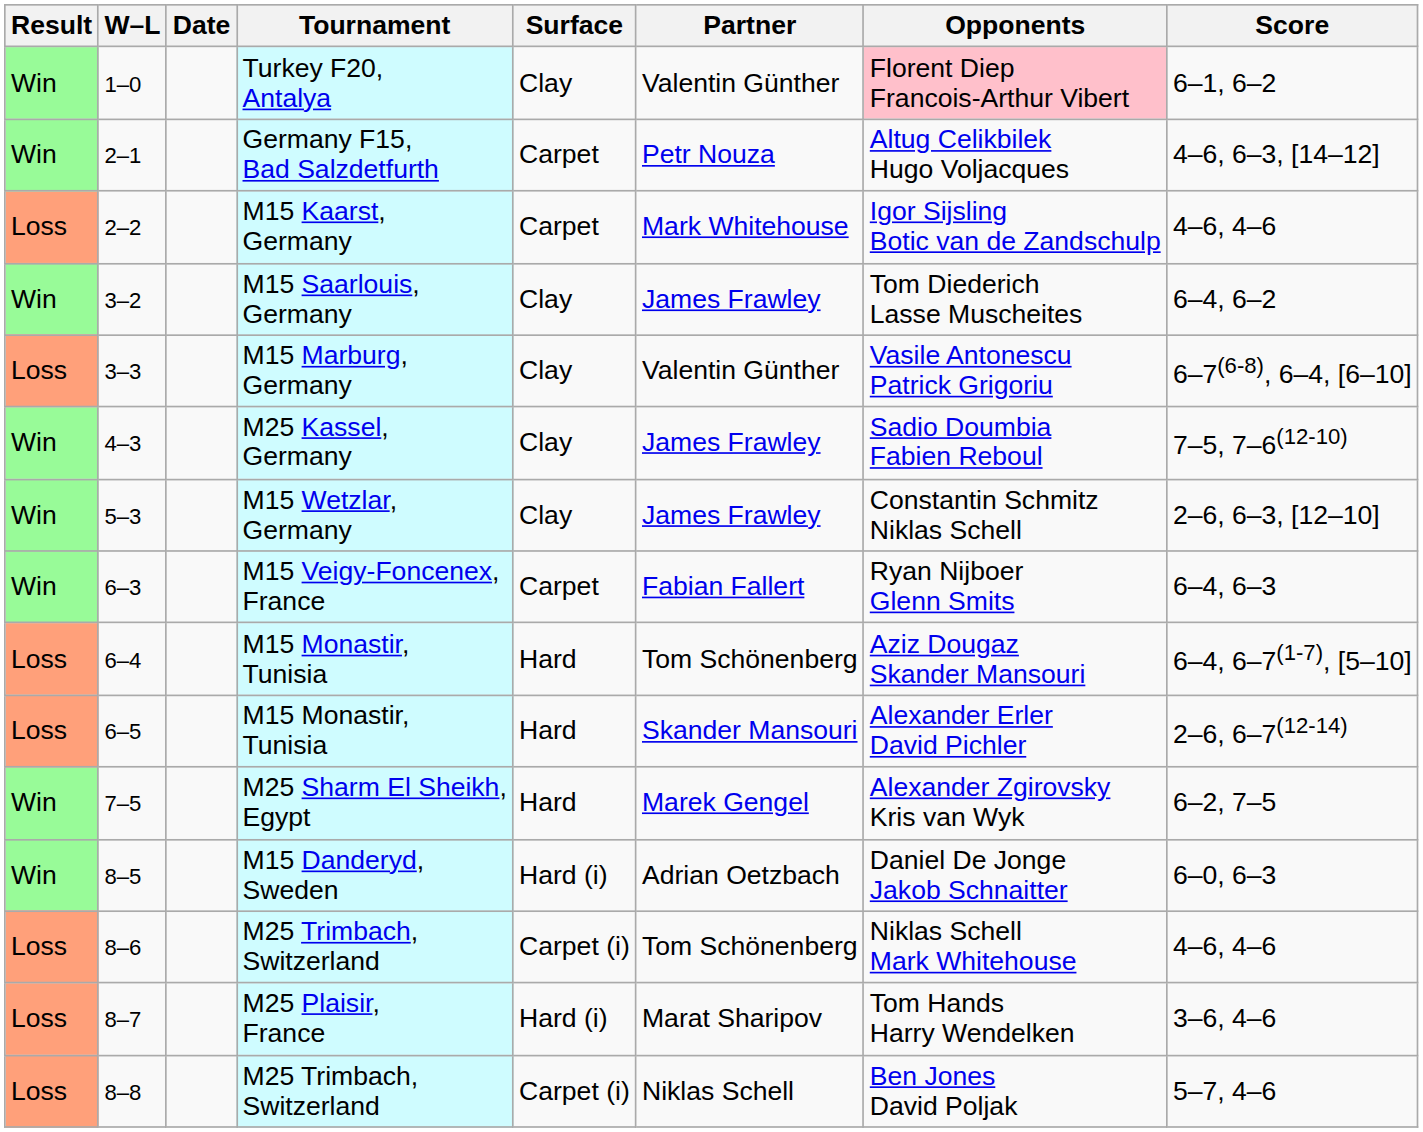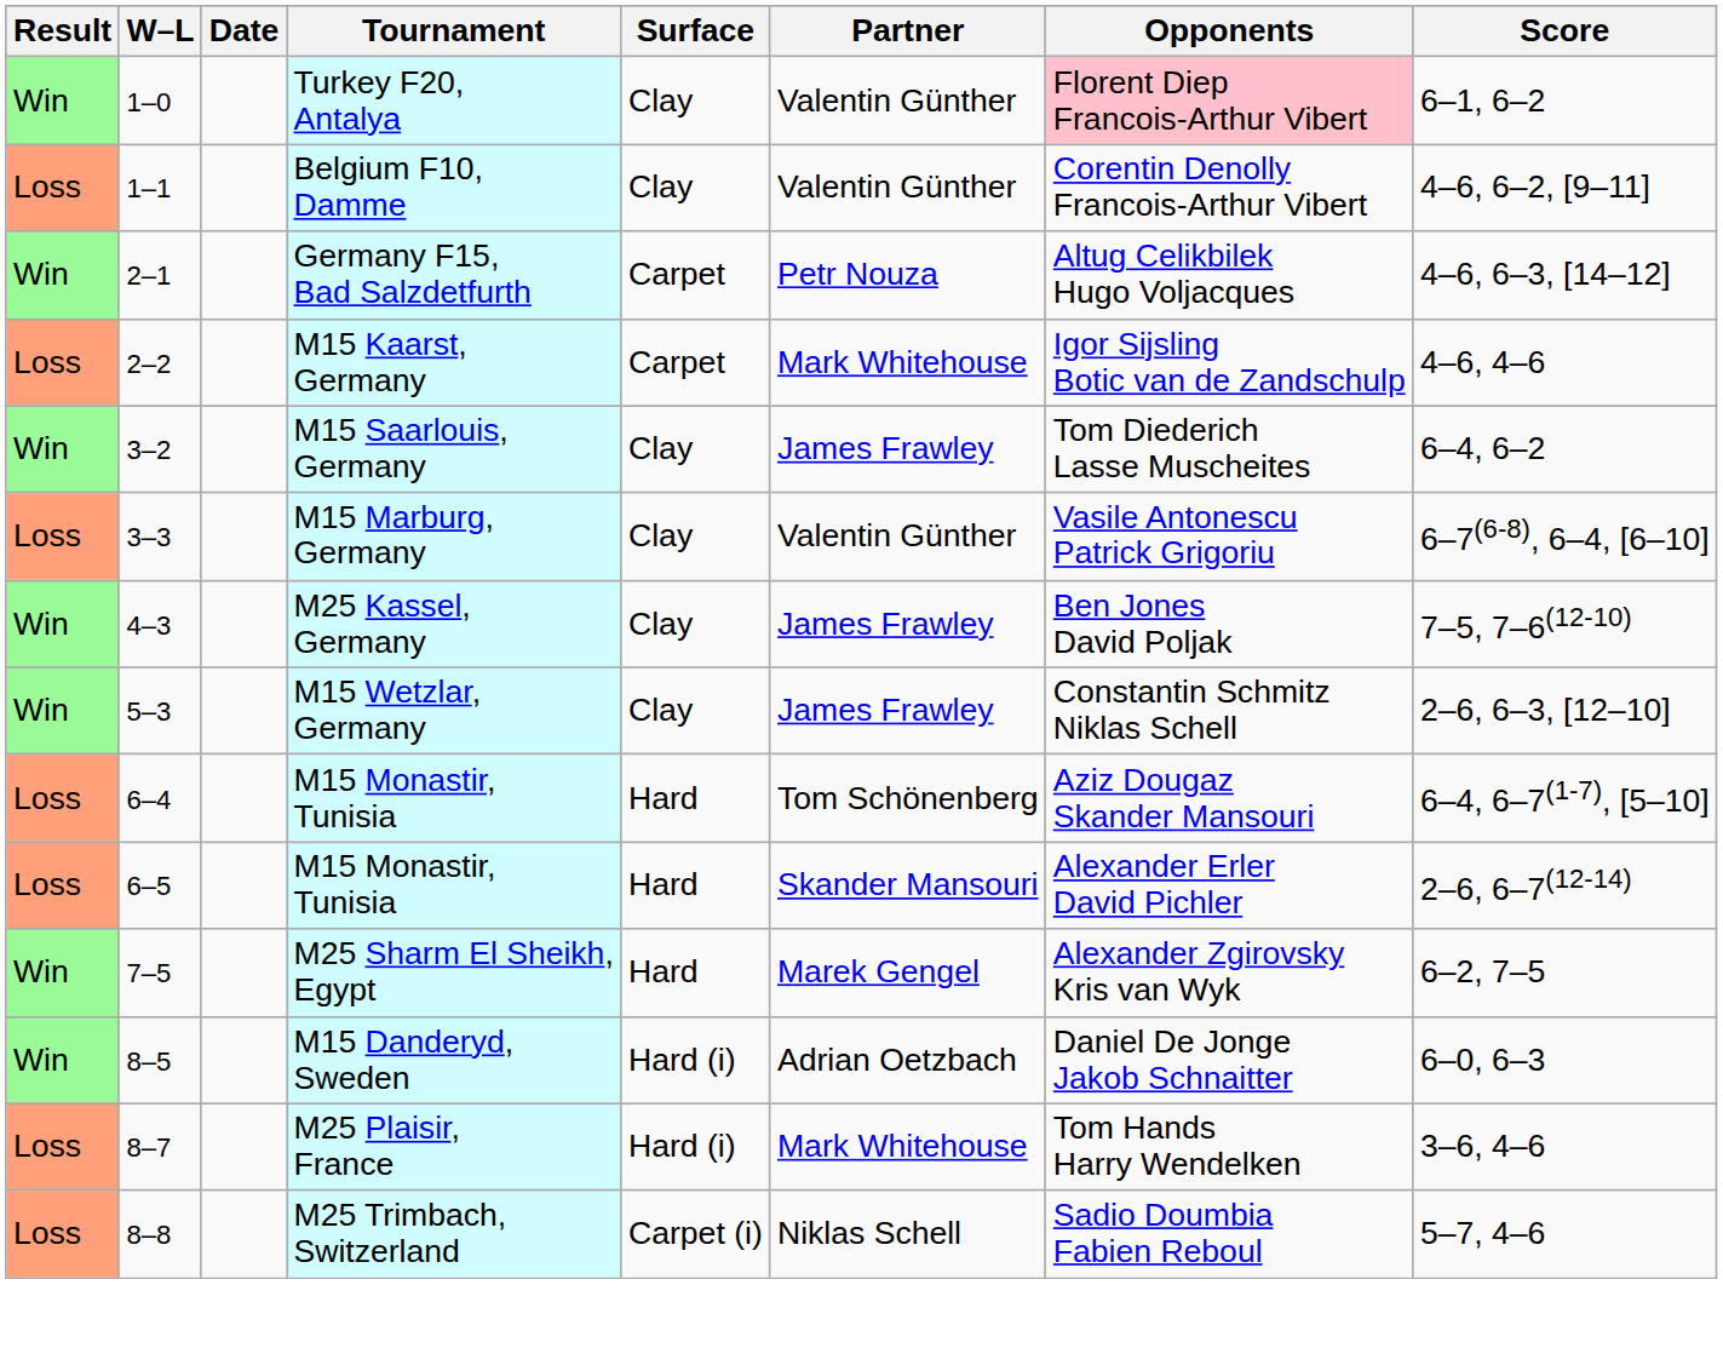 <table class="sortable wikitable nowrap">
 <tr>
 <th>Result</th>
 <th class="unsortable">W–L</th>
 <th>Date</th>
 <th>Tournament</th>
 <th>Surface</th>
 <th>Partner</th>
 <th>Opponents</th>
 <th class="unsortable">Score</th>
 </tr>
 <tr>
 <td style="background:#98FB98;">Win</td>
 <td><small>1–0</small></td>
 <td></td>
 <td style="background:#cffcff;">Turkey F20, <br> <a href='#'>Antalya</a></td>
 <td>Clay</td>
 <td> Valentin Günther</td>
 <td style="background: pink;"> Florent Diep<br> Francois-Arthur Vibert</td>
 <td>6–1, 6–2</td>
+</tr>
+<tr>
+<td style="background:#ffa07a;">Loss</td>
+<td><small>1–1</small></td>
+<td></td>
+<td style="background:#cffcff;">Belgium F10, <br> <a href='#'>Damme</a></td>
+<td>Clay</td>
+<td> Valentin Günther</td>
+<td> <a href='#'>Corentin Denolly</a><br> Francois-Arthur Vibert</td>
+<td>4–6, 6–2, [9–11]</td>
 </tr>
 <tr>
 <td style="background:#98FB98;">Win</td>
 <td><small>2–1</small></td>
 <td></td>
 <td style="background:#cffcff;">Germany F15, <br> <a href='#'>Bad Salzdetfurth</a></td>
 <td>Carpet</td>
 <td> <a href='#'>Petr Nouza</a></td>
 <td> <a href='#'>Altug Celikbilek</a><br> Hugo Voljacques</td>
 <td>4–6, 6–3, [14–12]</td>
 </tr>
 <tr>
 <td style="background:#FFA07A;">Loss</td>
 <td><small>2–2</small></td>
 <td></td>
 <td style="background:#cffcff;">M15 <a href='#'>Kaarst</a>, <br> Germany</td>
 <td>Carpet</td>
 <td> <a href='#'>Mark Whitehouse</a></td>
 <td> <a href='#'>Igor Sijsling</a><br> <a href='#'>Botic van de Zandschulp</a></td>
 <td>4–6, 4–6</td>
 </tr>
 <tr>
 <td style="background:#98FB98;">Win</td>
 <td><small>3–2</small></td>
 <td></td>
 <td style="background:#cffcff;">M15 <a href='#'>Saarlouis</a>, <br> Germany</td>
 <td>Clay</td>
 <td> <a href='#'>James Frawley</a></td>
 <td> Tom Diederich<br> Lasse Muscheites</td>
 <td>6–4, 6–2</td>
 </tr>
 <tr>
 <td style="background:#FFA07A;">Loss</td>
 <td><small>3–3</small></td>
 <td></td>
 <td style="background:#cffcff;">M15 <a href='#'>Marburg</a>, <br> Germany</td>
 <td>Clay</td>
 <td> Valentin Günther</td>
 <td> <a href='#'>Vasile Antonescu</a><br> <a href='#'>Patrick Grigoriu</a></td>
 <td>6–7<sup>(6-8)</sup>, 6–4, [6–10]</td>
 </tr>
 <tr>
 <td style="background:#98FB98;">Win</td>
 <td><small>4–3</small></td>
 <td></td>
 <td style="background:#cffcff;">M25 <a href='#'>Kassel</a>, <br> Germany</td>
 <td>Clay</td>
 <td> <a href='#'>James Frawley</a></td>
-<td> <a href='#'>Sadio Doumbia</a><br> <a href='#'>Fabien Reboul</a></td>
+<td> <a href='#'>Ben Jones</a><br> David Poljak</td>
 <td>7–5, 7–6<sup>(12-10)</sup></td>
 </tr>
 <tr>
 <td style="background:#98FB98;">Win</td>
 <td><small>5–3</small></td>
 <td></td>
 <td style="background:#cffcff;">M15 <a href='#'>Wetzlar</a>, <br> Germany</td>
 <td>Clay</td>
 <td> <a href='#'>James Frawley</a></td>
 <td> Constantin Schmitz<br> Niklas Schell</td>
 <td>2–6, 6–3, [12–10]</td>
-</tr>
-<tr>
-<td style="background:#98FB98;">Win</td>
-<td><small>6–3</small></td>
-<td></td>
-<td style="background:#cffcff;">M15 <a href='#'>Veigy-Foncenex</a>, <br> France</td>
-<td>Carpet</td>
-<td> <a href='#'>Fabian Fallert</a></td>
-<td> Ryan Nijboer<br> <a href='#'>Glenn Smits</a></td>
-<td>6–4, 6–3</td>
 </tr>
 <tr>
 <td style="background:#FFA07A;">Loss</td>
 <td><small>6–4</small></td>
 <td></td>
 <td style="background:#cffcff;">M15 <a href='#'>Monastir</a>, <br> Tunisia</td>
 <td>Hard</td>
 <td> Tom Schönenberg</td>
 <td> <a href='#'>Aziz Dougaz</a><br> <a href='#'>Skander Mansouri</a></td>
 <td>6–4, 6–7<sup>(1-7)</sup>, [5–10]</td>
 </tr>
 <tr>
 <td style="background:#FFA07A;">Loss</td>
 <td><small>6–5</small></td>
 <td></td>
 <td style="background:#cffcff;">M15 Monastir, <br> Tunisia</td>
 <td>Hard</td>
 <td> <a href='#'>Skander Mansouri</a></td>
 <td> <a href='#'>Alexander Erler</a><br> <a href='#'>David Pichler</a></td>
 <td>2–6, 6–7<sup>(12-14)</sup></td>
 </tr>
 <tr>
 <td style="background:#98FB98;">Win</td>
 <td><small>7–5</small></td>
 <td></td>
 <td style="background:#cffcff;">M25 <a href='#'>Sharm El Sheikh</a>, <br> Egypt</td>
 <td>Hard</td>
 <td> <a href='#'>Marek Gengel</a></td>
 <td> <a href='#'>Alexander Zgirovsky</a><br> Kris van Wyk</td>
 <td>6–2, 7–5</td>
 </tr>
 <tr>
 <td style="background:#98FB98;">Win</td>
 <td><small>8–5</small></td>
 <td></td>
 <td style="background:#cffcff;">M15 <a href='#'>Danderyd</a>, <br> Sweden</td>
 <td>Hard (i)</td>
 <td> Adrian Oetzbach</td>
 <td> Daniel De Jonge<br> <a href='#'>Jakob Schnaitter</a></td>
 <td>6–0, 6–3</td>
 </tr>
 <tr>
 <td style="background:#FFA07A;">Loss</td>
-<td><small>8–6</small></td>
-<td></td>
-<td style="background:#cffcff;">M25 <a href='#'>Trimbach</a>, <br> Switzerland</td>
-<td>Carpet (i)</td>
-<td> Tom Schönenberg</td>
-<td> Niklas Schell<br> <a href='#'>Mark Whitehouse</a></td>
-<td>4–6, 4–6</td>
-</tr>
-<tr>
-<td style="background:#FFA07A;">Loss</td>
 <td><small>8–7</small></td>
 <td></td>
 <td style="background:#cffcff;">M25 <a href='#'>Plaisir</a>, <br> France</td>
 <td>Hard (i)</td>
-<td> Marat Sharipov</td>
+<td> <a href='#'>Mark Whitehouse</a></td>
 <td> Tom Hands<br> Harry Wendelken</td>
 <td>3–6, 4–6</td>
 </tr>
 <tr>
 <td style="background:#FFA07A;">Loss</td>
 <td><small>8–8</small></td>
 <td></td>
 <td style="background:#cffcff;">M25 Trimbach, <br> Switzerland</td>
 <td>Carpet (i)</td>
 <td> Niklas Schell</td>
-<td> <a href='#'>Ben Jones</a><br> David Poljak</td>
+<td> <a href='#'>Sadio Doumbia</a><br> <a href='#'>Fabien Reboul</a></td>
 <td>5–7, 4–6</td>
 </tr>
 </table>
